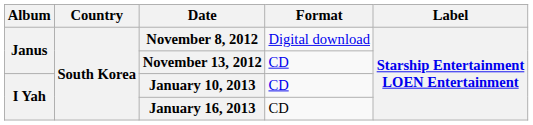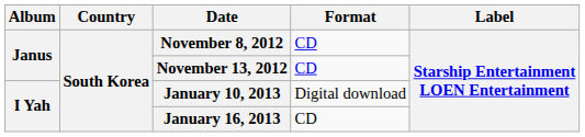 <table class="wikitable plainrowheaders">
 <tr>
 <th>Album</th>
 <th>Country</th>
 <th>Date</th>
 <th>Format</th>
 <th>Label</th>
 </tr>
 <tr>
 <th scope="row" rowspan="2">Janus</th>
 <th scope="row" rowspan="4">South Korea</th>
 <th scope="row" rowspan="1">November 8, 2012</th>
-<td><a href='#'>Digital download</a></td>
+<td><a href='#'>CD</a></td>
 <th scope="row" rowspan="4"><a href='#'>Starship Entertainment</a><br><a href='#'>LOEN Entertainment</a></th>
 </tr>
 <tr>
 <th scope="row" rowspan="1">November 13, 2012</th>
 <td><a href='#'>CD</a></td>
 </tr>
 <tr>
 <th scope="row" rowspan="2">I Yah</th>
 <th scope="row" rowspan="1">January 10, 2013</th>
-<td><a href='#'>CD</a></td>
+<td>Digital download</td>
 </tr>
 <tr>
 <th scope="row" rowspan="1">January 16, 2013</th>
 <td>CD</td>
 </tr>
 </table>
